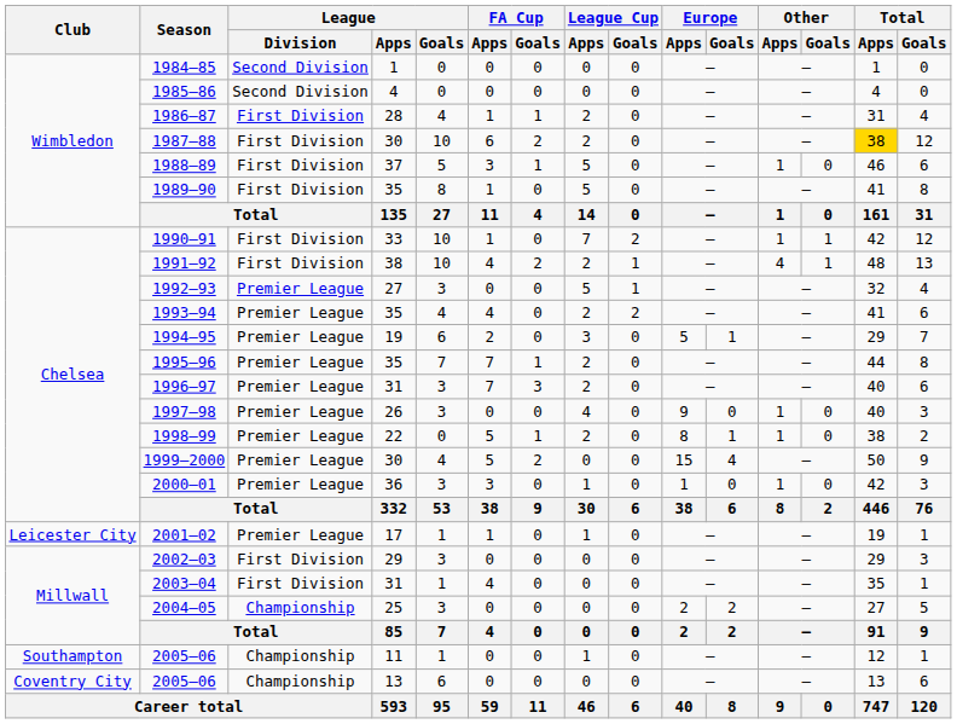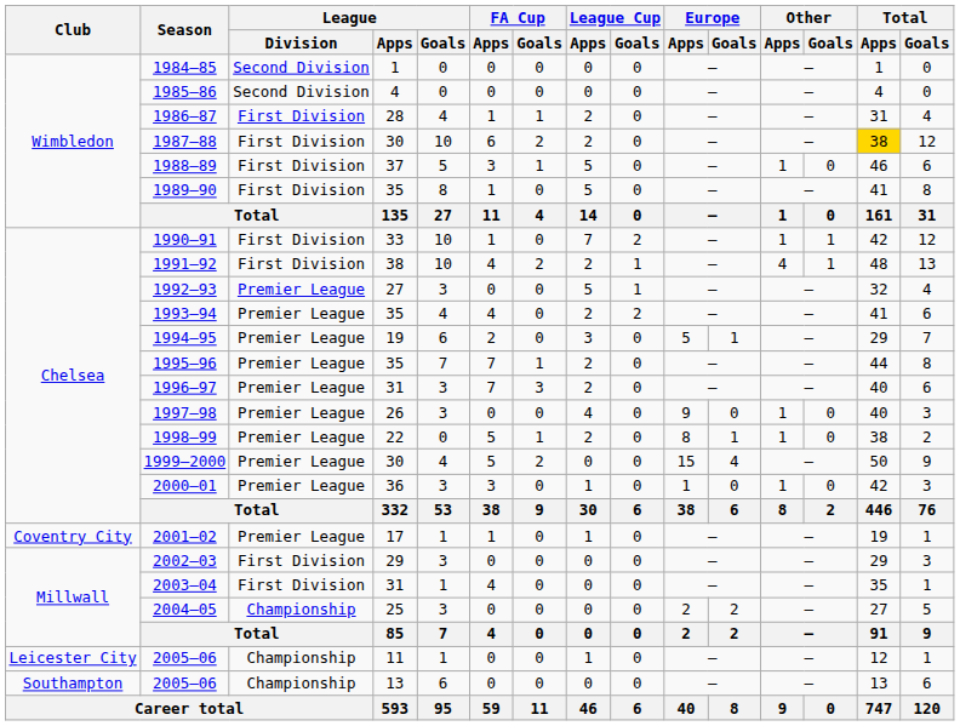 <table class="wikitable" style="text-align:center">
 <tr>
 <th rowspan="2">Club</th>
 <th rowspan="2">Season</th>
 <th colspan="3">League</th>
 <th colspan="2"><a href='#'>FA Cup</a></th>
 <th colspan="2"><a href='#'>League Cup</a></th>
 <th colspan="2"><a href='#'>Europe</a></th>
 <th colspan="2">Other</th>
 <th colspan="2">Total</th>
 </tr>
 <tr>
 <th>Division</th>
 <th>Apps</th>
 <th>Goals</th>
 <th>Apps</th>
 <th>Goals</th>
 <th>Apps</th>
 <th>Goals</th>
 <th>Apps</th>
 <th>Goals</th>
 <th>Apps</th>
 <th>Goals</th>
 <th>Apps</th>
 <th>Goals</th>
 </tr>
 <tr>
 <td rowspan="7"><a href='#'>Wimbledon</a></td>
 <td><a href='#'>1984–85</a></td>
 <td><a href='#'>Second Division</a></td>
 <td>1</td>
 <td>0</td>
 <td>0</td>
 <td>0</td>
 <td>0</td>
 <td>0</td>
 <td colspan="2">—</td>
 <td colspan="2">—</td>
 <td>1</td>
 <td>0</td>
 </tr>
 <tr>
 <td><a href='#'>1985–86</a></td>
 <td>Second Division</td>
 <td>4</td>
 <td>0</td>
 <td>0</td>
 <td>0</td>
 <td>0</td>
 <td>0</td>
 <td colspan="2">—</td>
 <td colspan="2">—</td>
 <td>4</td>
 <td>0</td>
 </tr>
 <tr>
 <td><a href='#'>1986–87</a></td>
 <td><a href='#'>First Division</a></td>
 <td>28</td>
 <td>4</td>
 <td>1</td>
 <td>1</td>
 <td>2</td>
 <td>0</td>
 <td colspan="2">—</td>
 <td colspan="2">—</td>
 <td>31</td>
 <td>4</td>
 </tr>
 <tr>
 <td><a href='#'>1987–88</a></td>
 <td>First Division</td>
 <td>30</td>
 <td>10</td>
 <td>6</td>
 <td>2</td>
 <td>2</td>
 <td>0</td>
 <td colspan="2">—</td>
 <td colspan="2">—</td>
 <td style="background: gold;">38</td>
 <td>12</td>
 </tr>
 <tr>
 <td><a href='#'>1988–89</a></td>
 <td>First Division</td>
 <td>37</td>
 <td>5</td>
 <td>3</td>
 <td>1</td>
 <td>5</td>
 <td>0</td>
 <td colspan="2">—</td>
 <td>1</td>
 <td>0</td>
 <td>46</td>
 <td>6</td>
 </tr>
 <tr>
 <td><a href='#'>1989–90</a></td>
 <td>First Division</td>
 <td>35</td>
 <td>8</td>
 <td>1</td>
 <td>0</td>
 <td>5</td>
 <td>0</td>
 <td colspan="2">—</td>
 <td colspan="2">—</td>
 <td>41</td>
 <td>8</td>
 </tr>
 <tr>
 <th colspan="2">Total</th>
 <th>135</th>
 <th>27</th>
 <th>11</th>
 <th>4</th>
 <th>14</th>
 <th>0</th>
 <th colspan="2">—</th>
 <th>1</th>
 <th>0</th>
 <th>161</th>
 <th>31</th>
 </tr>
 <tr>
 <td rowspan="12"><a href='#'>Chelsea</a></td>
 <td><a href='#'>1990–91</a></td>
 <td>First Division</td>
 <td>33</td>
 <td>10</td>
 <td>1</td>
 <td>0</td>
 <td>7</td>
 <td>2</td>
 <td colspan="2">—</td>
 <td>1</td>
 <td>1</td>
 <td>42</td>
 <td>12</td>
 </tr>
 <tr>
 <td><a href='#'>1991–92</a></td>
 <td>First Division</td>
 <td>38</td>
 <td>10</td>
 <td>4</td>
 <td>2</td>
 <td>2</td>
 <td>1</td>
 <td colspan="2">—</td>
 <td>4</td>
 <td>1</td>
 <td>48</td>
 <td>13</td>
 </tr>
 <tr>
 <td><a href='#'>1992–93</a></td>
 <td><a href='#'>Premier League</a></td>
 <td>27</td>
 <td>3</td>
 <td>0</td>
 <td>0</td>
 <td>5</td>
 <td>1</td>
 <td colspan="2">—</td>
 <td colspan="2">—</td>
 <td>32</td>
 <td>4</td>
 </tr>
 <tr>
 <td><a href='#'>1993–94</a></td>
 <td>Premier League</td>
 <td>35</td>
 <td>4</td>
 <td>4</td>
 <td>0</td>
 <td>2</td>
 <td>2</td>
 <td colspan="2">—</td>
 <td colspan="2">—</td>
 <td>41</td>
 <td>6</td>
 </tr>
 <tr>
 <td><a href='#'>1994–95</a></td>
 <td>Premier League</td>
 <td>19</td>
 <td>6</td>
 <td>2</td>
 <td>0</td>
 <td>3</td>
 <td>0</td>
 <td>5</td>
 <td>1</td>
 <td colspan="2">—</td>
 <td>29</td>
 <td>7</td>
 </tr>
 <tr>
 <td><a href='#'>1995–96</a></td>
 <td>Premier League</td>
 <td>35</td>
 <td>7</td>
 <td>7</td>
 <td>1</td>
 <td>2</td>
 <td>0</td>
 <td colspan="2">—</td>
 <td colspan="2">—</td>
 <td>44</td>
 <td>8</td>
 </tr>
 <tr>
 <td><a href='#'>1996–97</a></td>
 <td>Premier League</td>
 <td>31</td>
 <td>3</td>
 <td>7</td>
 <td>3</td>
 <td>2</td>
 <td>0</td>
 <td colspan="2">—</td>
 <td colspan="2">—</td>
 <td>40</td>
 <td>6</td>
 </tr>
 <tr>
 <td><a href='#'>1997–98</a></td>
 <td>Premier League</td>
 <td>26</td>
 <td>3</td>
 <td>0</td>
 <td>0</td>
 <td>4</td>
 <td>0</td>
 <td>9</td>
 <td>0</td>
 <td>1</td>
 <td>0</td>
 <td>40</td>
 <td>3</td>
 </tr>
 <tr>
 <td><a href='#'>1998–99</a></td>
 <td>Premier League</td>
 <td>22</td>
 <td>0</td>
 <td>5</td>
 <td>1</td>
 <td>2</td>
 <td>0</td>
 <td>8</td>
 <td>1</td>
 <td>1</td>
 <td>0</td>
 <td>38</td>
 <td>2</td>
 </tr>
 <tr>
 <td><a href='#'>1999–2000</a></td>
 <td>Premier League</td>
 <td>30</td>
 <td>4</td>
 <td>5</td>
 <td>2</td>
 <td>0</td>
 <td>0</td>
 <td>15</td>
 <td>4</td>
 <td colspan="2">—</td>
 <td>50</td>
 <td>9</td>
 </tr>
 <tr>
 <td><a href='#'>2000–01</a></td>
 <td>Premier League</td>
 <td>36</td>
 <td>3</td>
 <td>3</td>
 <td>0</td>
 <td>1</td>
 <td>0</td>
 <td>1</td>
 <td>0</td>
 <td>1</td>
 <td>0</td>
 <td>42</td>
 <td>3</td>
 </tr>
 <tr>
 <th colspan="2">Total</th>
 <th>332</th>
 <th>53</th>
 <th>38</th>
 <th>9</th>
 <th>30</th>
 <th>6</th>
 <th>38</th>
 <th>6</th>
 <th>8</th>
 <th>2</th>
 <th>446</th>
 <th>76</th>
 </tr>
 <tr>
-<td><a href='#'>Leicester City</a></td>
+<td><a href='#'>Coventry City</a></td>
 <td><a href='#'>2001–02</a></td>
 <td>Premier League</td>
 <td>17</td>
 <td>1</td>
 <td>1</td>
 <td>0</td>
 <td>1</td>
 <td>0</td>
 <td colspan="2">—</td>
 <td colspan="2">—</td>
 <td>19</td>
 <td>1</td>
 </tr>
 <tr>
 <td rowspan="4"><a href='#'>Millwall</a></td>
 <td><a href='#'>2002–03</a></td>
 <td>First Division</td>
 <td>29</td>
 <td>3</td>
 <td>0</td>
 <td>0</td>
 <td>0</td>
 <td>0</td>
 <td colspan="2">—</td>
 <td colspan="2">—</td>
 <td>29</td>
 <td>3</td>
 </tr>
 <tr>
 <td><a href='#'>2003–04</a></td>
 <td>First Division</td>
 <td>31</td>
 <td>1</td>
 <td>4</td>
 <td>0</td>
 <td>0</td>
 <td>0</td>
 <td colspan="2">—</td>
 <td colspan="2">—</td>
 <td>35</td>
 <td>1</td>
 </tr>
 <tr>
 <td><a href='#'>2004–05</a></td>
 <td><a href='#'>Championship</a></td>
 <td>25</td>
 <td>3</td>
 <td>0</td>
 <td>0</td>
 <td>0</td>
 <td>0</td>
 <td>2</td>
 <td>2</td>
 <td colspan="2">—</td>
 <td>27</td>
 <td>5</td>
 </tr>
 <tr>
 <th colspan="2">Total</th>
 <th>85</th>
 <th>7</th>
 <th>4</th>
 <th>0</th>
 <th>0</th>
 <th>0</th>
 <th>2</th>
 <th>2</th>
 <th colspan="2">—</th>
 <th>91</th>
 <th>9</th>
 </tr>
 <tr>
-<td><a href='#'>Southampton</a></td>
+<td><a href='#'>Leicester City</a></td>
 <td><a href='#'>2005–06</a></td>
 <td>Championship</td>
 <td>11</td>
 <td>1</td>
 <td>0</td>
 <td>0</td>
 <td>1</td>
 <td>0</td>
 <td colspan="2">—</td>
 <td colspan="2">—</td>
 <td>12</td>
 <td>1</td>
 </tr>
 <tr>
-<td><a href='#'>Coventry City</a></td>
+<td><a href='#'>Southampton</a></td>
 <td><a href='#'>2005–06</a></td>
 <td>Championship</td>
 <td>13</td>
 <td>6</td>
 <td>0</td>
 <td>0</td>
 <td>0</td>
 <td>0</td>
 <td colspan="2">—</td>
 <td colspan="2">—</td>
 <td>13</td>
 <td>6</td>
 </tr>
 <tr>
 <th colspan="3">Career total</th>
 <th>593</th>
 <th>95</th>
 <th>59</th>
 <th>11</th>
 <th>46</th>
 <th>6</th>
 <th>40</th>
 <th>8</th>
 <th>9</th>
 <th>0</th>
 <th>747</th>
 <th>120</th>
 </tr>
 </table>
